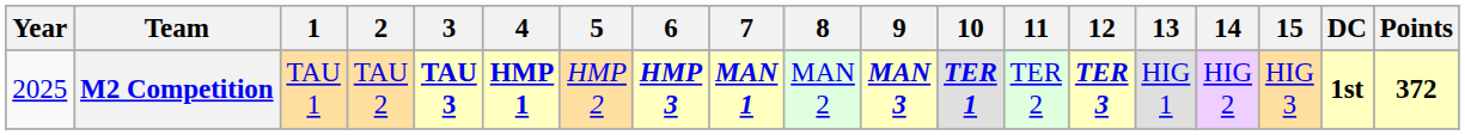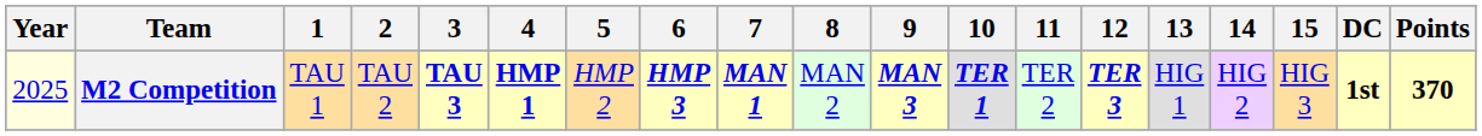 <table class="wikitable" style="text-align:center; font-size:85%">
 <tr>
 <th>Year</th>
 <th>Team</th>
 <th>1</th>
 <th>2</th>
 <th>3</th>
 <th>4</th>
 <th>5</th>
 <th>6</th>
 <th>7</th>
 <th>8</th>
 <th>9</th>
 <th>10</th>
 <th>11</th>
 <th>12</th>
 <th>13</th>
 <th>14</th>
 <th>15</th>
 <th>DC</th>
 <th>Points</th>
 </tr>
 <tr>
-<td id=2025R><a href='#'>2025</a></td>
+<td id=2025R style="background: lightyellow;"><a href='#'>2025</a></td>
 <th><a href='#'>M2 Competition</a></th>
 <td style="background:#FFDF9F;"><a href='#'>TAU<br>1</a><br></td>
 <td style="background:#FFDF9F;"><a href='#'>TAU<br>2</a><br></td>
 <td style="background:#FFFFBF;"><strong><a href='#'>TAU<br>3</a></strong><br></td>
 <td style="background:#FFFFBF;"><strong><a href='#'>HMP<br>1</a></strong><br></td>
 <td style="background:#FFDF9F;"><em><a href='#'>HMP<br>2</a></em><br></td>
 <td style="background:#FFFFBF;"><strong><em><a href='#'>HMP<br>3</a></em></strong><br></td>
 <td style="background:#FFFFBF;"><strong><em><a href='#'>MAN<br>1</a></em></strong><br></td>
 <td style="background:#DFFFDF;"><a href='#'>MAN<br>2</a><br></td>
 <td style="background:#FFFFBF;"><strong><em><a href='#'>MAN<br>3</a></em></strong><br></td>
 <td style="background:#DFDFDF;"><strong><em><a href='#'>TER<br>1</a></em></strong><br></td>
 <td style="background:#DFFFDF;"><a href='#'>TER<br>2</a><br></td>
 <td style="background:#FFFFBF;"><strong><em><a href='#'>TER<br>3</a></em><br></strong></td>
 <td style="background:#DFDFDF;"><a href='#'>HIG<br>1</a><br></td>
 <td style="background:#EFCFFF;"><a href='#'>HIG<br>2</a><br></td>
 <td style="background:#FFDF9F;"><a href='#'>HIG<br>3</a><br></td>
 <th style="background:#FFFFBF;">1st</th>
-<th style="background:#FFFFBF;">372</th>
+<th style="background:#FFFFBF;">370</th>
 </tr>
 </table>
